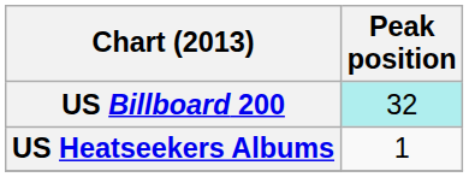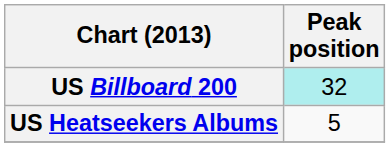 <table class="wikitable sortable plainrowheaders" style="text-align:center;">
 <tr>
 <th scope="col">Chart (2013)</th>
 <th scope="col">Peak<br>position</th>
 </tr>
 <tr>
 <th scope="row">US <a href='#'><em>Billboard</em> 200</a></th>
 <td style="background: paleturquoise;">32</td>
 </tr>
 <tr>
 <th scope="row">US <a href='#'>Heatseekers Albums</a></th>
-<td>1</td>
+<td>5</td>
 </tr>
 <tr>
 </tr>
 </table>
